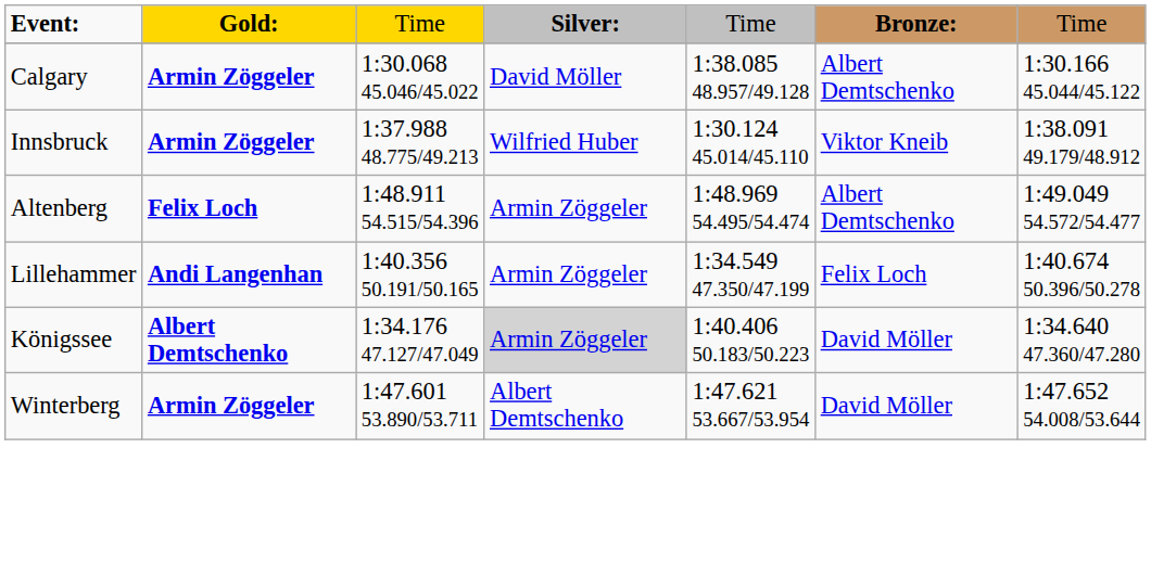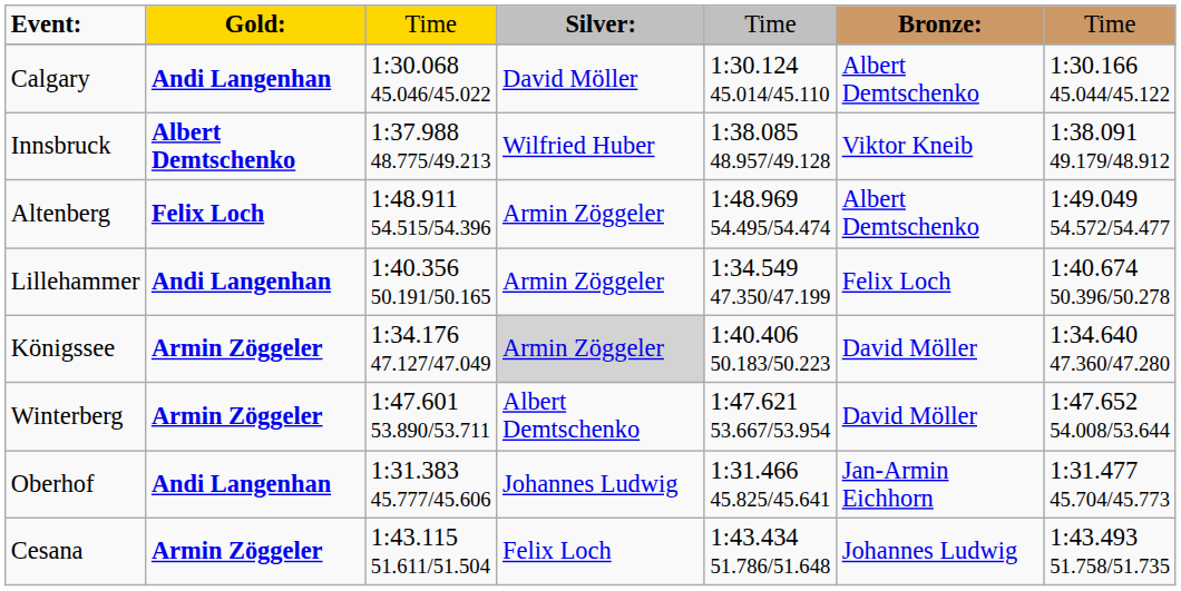 <table class="wikitable" width=85%>
 <tr>
 <td><strong>Event:</strong></td>
 <td style="text-align:center;background-color:gold;"><strong>Gold:</strong></td>
 <td style="text-align:center;background-color:gold;">Time</td>
 <td style="text-align:center;background-color:silver;"><strong>Silver:</strong></td>
 <td style="text-align:center;background-color:silver;">Time</td>
 <td style="text-align:center;background-color:#CC9966;"><strong>Bronze:</strong></td>
 <td style="text-align:center;background-color:#CC9966;">Time</td>
 </tr>
 <tr bgcolor="#cccccc">
 </tr>
 <tr>
 <td>Calgary</td>
-<td><strong><a href='#'>Armin Zöggeler</a></strong><br><small></small></td>
+<td><strong><a href='#'>Andi Langenhan</a></strong><br><small></small></td>
 <td>1:30.068 <br><small>45.046/45.022</small></td>
 <td><a href='#'>David Möller</a><br><small></small></td>
-<td>1:38.085  <br><small>48.957/49.128</small></td>
+<td>1:30.124  <br><small>45.014/45.110</small></td>
 <td><a href='#'>Albert Demtschenko</a><br><small></small></td>
 <td>1:30.166 <br><small>45.044/45.122</small></td>
 </tr>
 <tr>
 <td>Innsbruck</td>
-<td><strong><a href='#'>Armin Zöggeler</a></strong><br><small></small></td>
+<td><strong><a href='#'>Albert Demtschenko</a></strong><br><small></small></td>
 <td>1:37.988 <br><small>48.775/49.213</small></td>
 <td><a href='#'>Wilfried Huber</a><br><small></small></td>
-<td>1:30.124  <br><small>45.014/45.110</small></td>
+<td>1:38.085  <br><small>48.957/49.128</small></td>
 <td><a href='#'>Viktor Kneib</a><br><small></small></td>
 <td>1:38.091  <br><small>49.179/48.912</small></td>
 </tr>
 <tr>
 <td>Altenberg</td>
 <td><strong><a href='#'>Felix Loch</a></strong><br><small></small></td>
 <td>1:48.911  <br><small>54.515/54.396</small></td>
 <td><a href='#'>Armin Zöggeler</a><br><small></small></td>
 <td>1:48.969   <br><small>54.495/54.474</small></td>
 <td><a href='#'>Albert Demtschenko</a><br><small></small></td>
 <td>1:49.049 <br><small>54.572/54.477</small></td>
 </tr>
 <tr>
 <td>Lillehammer</td>
 <td><strong><a href='#'>Andi Langenhan</a></strong><br><small></small></td>
 <td>1:40.356 <br><small>50.191/50.165</small></td>
 <td><a href='#'>Armin Zöggeler</a><br><small></small></td>
 <td>1:34.549 <br><small>47.350/47.199</small></td>
 <td><a href='#'>Felix Loch</a><br><small></small></td>
 <td>1:40.674 <br><small>50.396/50.278</small></td>
 </tr>
 <tr>
 <td>Königssee</td>
-<td><strong><a href='#'>Albert Demtschenko</a></strong><br><small></small></td>
+<td><strong><a href='#'>Armin Zöggeler</a></strong><br><small></small></td>
 <td>1:34.176 <br><small>47.127/47.049</small></td>
 <td style="background: lightgrey;"><a href='#'>Armin Zöggeler</a><br><small></small></td>
 <td>1:40.406 <br><small>50.183/50.223</small></td>
 <td><a href='#'>David Möller</a><br><small></small></td>
 <td>1:34.640  <br><small>47.360/47.280</small></td>
 </tr>
 <tr>
 <td>Winterberg</td>
 <td><strong><a href='#'>Armin Zöggeler</a></strong><br><small></small></td>
 <td>1:47.601  <br><small>53.890/53.711</small></td>
 <td><a href='#'>Albert Demtschenko</a><br><small></small></td>
 <td>1:47.621 <br><small>53.667/53.954</small></td>
 <td><a href='#'>David Möller</a><br><small></small></td>
 <td>1:47.652   <br><small>54.008/53.644</small></td>
 </tr>
+<tr>
+<td>Oberhof</td>
+<td><strong><a href='#'>Andi Langenhan</a></strong><br><small></small></td>
+<td>1:31.383  <br><small>45.777/45.606</small></td>
+<td><a href='#'>Johannes Ludwig</a><br><small></small></td>
+<td>1:31.466  <br><small>45.825/45.641</small></td>
+<td><a href='#'>Jan-Armin Eichhorn</a><br><small></small></td>
+<td>1:31.477    <br><small>45.704/45.773</small></td>
+</tr>
+<tr>
+<td>Cesana</td>
+<td><strong><a href='#'>Armin Zöggeler</a></strong><br><small></small></td>
+<td>1:43.115   <br><small>51.611/51.504</small></td>
+<td><a href='#'>Felix Loch</a><br><small></small></td>
+<td>1:43.434  <br><small>51.786/51.648</small></td>
+<td><a href='#'>Johannes Ludwig</a><br><small></small></td>
+<td>1:43.493  <br><small>51.758/51.735</small></td>
+</tr>
 </table>
